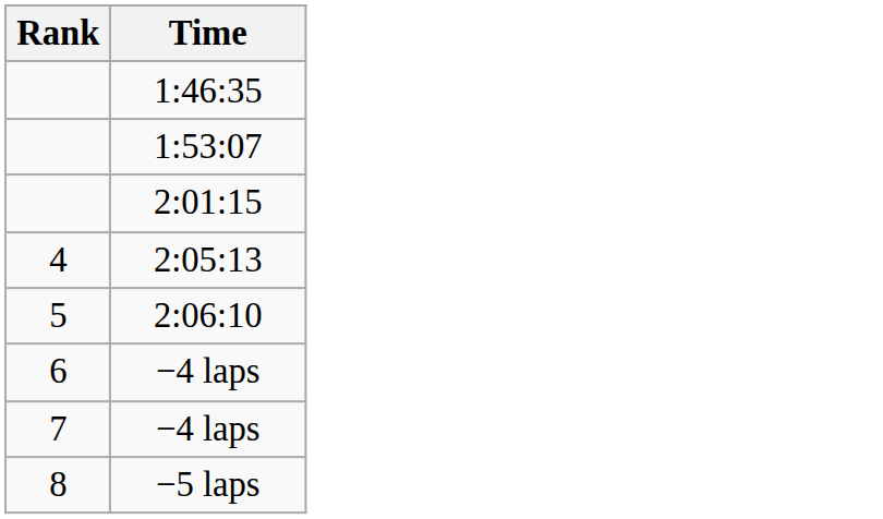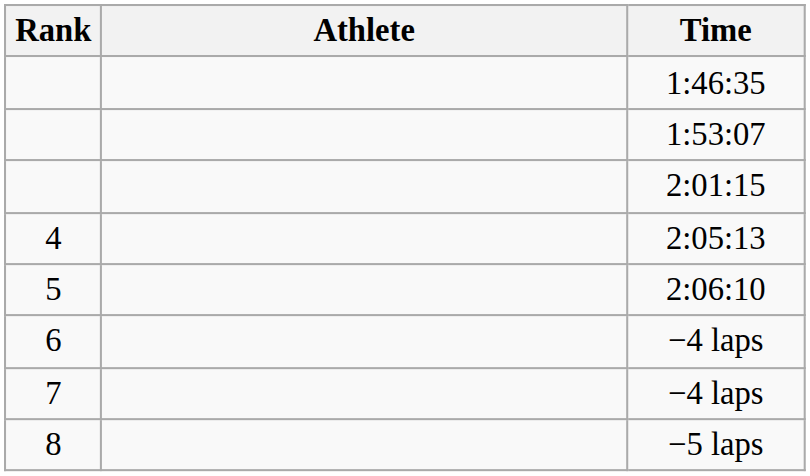 <table class=wikitable style="text-align:center">
 <tr>
 <th width=40>Rank</th>
+<th width=250>Athlete</th>
 <th width=80>Time</th>
 </tr>
 <tr>
 <td></td>
+<td align=left></td>
 <td>1:46:35</td>
 </tr>
 <tr>
 <td></td>
+<td align=left></td>
 <td>1:53:07</td>
 </tr>
 <tr>
 <td></td>
+<td align=left></td>
 <td>2:01:15</td>
 </tr>
 <tr>
 <td>4</td>
+<td align=left></td>
 <td>2:05:13</td>
 </tr>
 <tr>
 <td>5</td>
+<td align=left></td>
 <td>2:06:10</td>
 </tr>
 <tr>
 <td>6</td>
+<td align=left></td>
 <td>−4 laps</td>
 </tr>
 <tr>
 <td>7</td>
+<td align=left></td>
 <td>−4 laps</td>
 </tr>
 <tr>
 <td>8</td>
+<td align=left></td>
 <td>−5 laps</td>
 </tr>
 </table>
